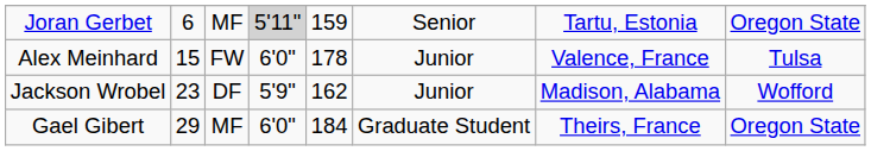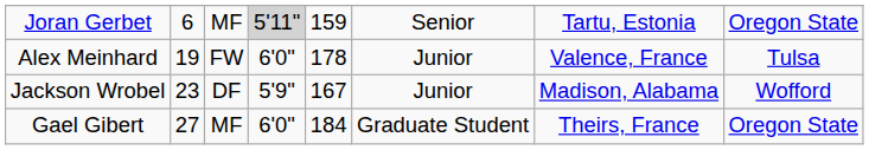 <table class="wikitable sortable" border="1" style="text-align: center;">
 <tr align=center>
 </tr>
 <tr>
 <td><a href='#'>Joran Gerbet</a></td>
 <td>6</td>
 <td>MF</td>
 <td style="background: lightgrey;">5'11"</td>
 <td>159</td>
 <td>Senior</td>
 <td><a href='#'>Tartu, Estonia</a></td>
 <td><a href='#'>Oregon State</a></td>
 </tr>
 <tr>
 <td>Alex Meinhard</td>
-<td>15</td>
+<td>19</td>
 <td>FW</td>
 <td>6'0"</td>
 <td>178</td>
 <td>Junior</td>
 <td><a href='#'>Valence, France</a></td>
 <td><a href='#'>Tulsa</a></td>
 </tr>
 <tr>
 <td>Jackson Wrobel</td>
 <td>23</td>
 <td>DF</td>
 <td>5'9"</td>
-<td>162</td>
+<td>167</td>
 <td>Junior</td>
 <td><a href='#'>Madison, Alabama</a></td>
 <td><a href='#'>Wofford</a></td>
 </tr>
 <tr>
 <td>Gael Gibert</td>
-<td>29</td>
+<td>27</td>
 <td>MF</td>
 <td>6'0"</td>
 <td>184</td>
 <td>Graduate Student</td>
 <td><a href='#'>Theirs, France</a></td>
 <td><a href='#'>Oregon State</a></td>
 </tr>
 </table>
